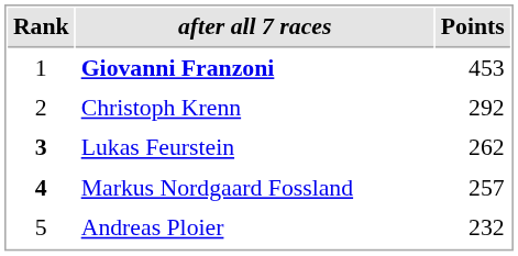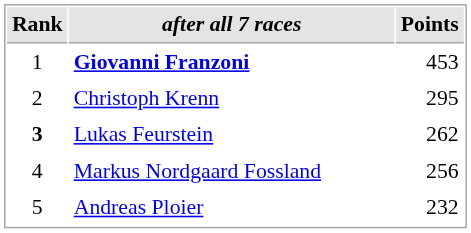 <table cellspacing="1" cellpadding="3" style="border:1px solid #aaa; font-size:86%;">
 <tr style="background:#e4e4e4;">
 <th style="border-bottom:1px solid #aaa; width:10px;">Rank</th>
 <th style="border-bottom:1px solid #aaa; width:200px; white-space:nowrap;"><em>after all 7 races</em></th>
 <th style="border-bottom:1px solid #aaa; width:20px;">Points</th>
 </tr>
 <tr>
 <td style="text-align:center;">1</td>
 <td><strong> <a href='#'>Giovanni Franzoni</a></strong></td>
 <td align="right">453</td>
 </tr>
 <tr>
 <td style="text-align:center;">2</td>
 <td> <a href='#'>Christoph Krenn</a></td>
-<td align="right">292</td>
+<td align="right">295</td>
 </tr>
 <tr>
 <td style="text-align:center;"><strong>3</strong></td>
 <td> <a href='#'>Lukas Feurstein</a></td>
 <td align="right">262</td>
 </tr>
 <tr>
-<td style="text-align:center;"><strong>4</strong></td>
+<td style="text-align:center;">4</td>
 <td> <a href='#'>Markus Nordgaard Fossland</a></td>
-<td align="right">257</td>
+<td align="right">256</td>
 </tr>
 <tr>
 <td style="text-align:center;">5</td>
 <td> <a href='#'>Andreas Ploier</a></td>
 <td align="right">232</td>
 </tr>
 </table>
